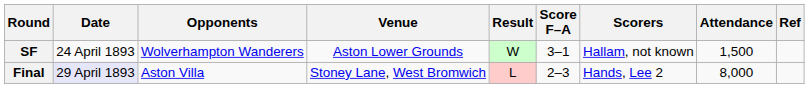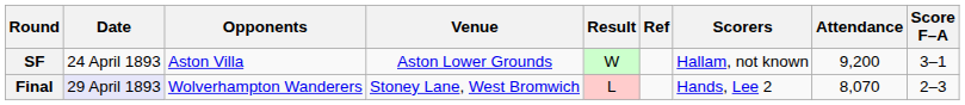 <table class="wikitable" style="text-align:center">
 <tr>
 <th scope="col">Round</th>
 <th scope="col">Date</th>
 <th scope="col">Opponents</th>
 <th scope="col">Venue</th>
 <th scope="col">Result</th>
-<th scope="col">Score<br>F–A</th>
+<th scope="col">Ref</th>
 <th scope="col">Scorers</th>
 <th scope="col">Attendance</th>
-<th scope="col">Ref</th>
+<th scope="col">Score<br>F–A</th>
 </tr>
 <tr>
 <th scope="row">SF</th>
 <td align="left">24 April 1893</td>
-<td align="left"><a href='#'>Wolverhampton Wanderers</a></td>
+<td align="left"><a href='#'>Aston Villa</a></td>
 <td><a href='#'>Aston Lower Grounds</a></td>
 <td style=background:#cfc>W</td>
+<td></td>
+<td align="left"><a href='#'>Hallam</a>, not known</td>
+<td>9,200</td>
 <td>3–1</td>
-<td align="left"><a href='#'>Hallam</a>, not known</td>
-<td>1,500</td>
-<td></td>
 </tr>
 <tr>
 <th scope="row">Final</th>
 <td align="left" style="background: lavender;">29 April 1893</td>
-<td align="left"><a href='#'>Aston Villa</a></td>
+<td align="left"><a href='#'>Wolverhampton Wanderers</a></td>
 <td><a href='#'>Stoney Lane</a>, <a href='#'>West Bromwich</a></td>
 <td style=background:#fcc>L</td>
+<td></td>
+<td align="left"><a href='#'>Hands</a>, <a href='#'>Lee</a> 2</td>
+<td>8,070</td>
 <td>2–3</td>
-<td align="left"><a href='#'>Hands</a>, <a href='#'>Lee</a> 2</td>
-<td>8,000</td>
-<td></td>
 </tr>
 </table>
